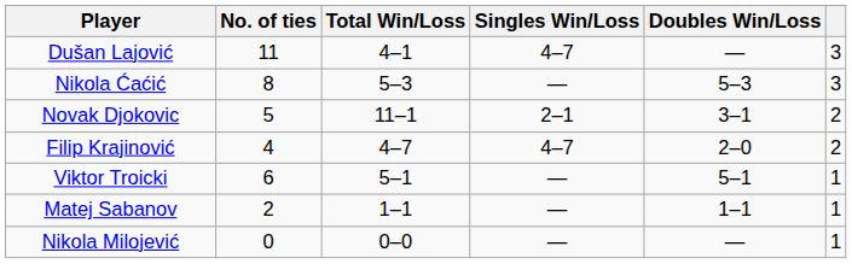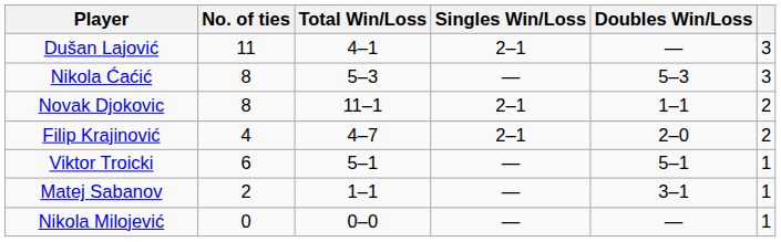 <table class="sortable wikitable">
 <tr>
 <th width=25%>Player</th>
 <th>No. of ties</th>
 <th>Total Win/Loss</th>
 <th>Singles Win/Loss</th>
 <th>Doubles Win/Loss</th>
 <th></th>
 </tr>
 <tr>
 <td align="center"><a href='#'>Dušan Lajović</a></td>
 <td align="center">11</td>
 <td align="center">4–1</td>
-<td align="center">4–7</td>
+<td align="center">2–1</td>
 <td align="center">—</td>
 <td align="center">3</td>
 </tr>
 <tr>
 <td align="center"><a href='#'>Nikola Ćaćić</a></td>
 <td align="center">8</td>
 <td align="center">5–3</td>
 <td align="center">—</td>
 <td align="center">5–3</td>
 <td align="center">3</td>
 </tr>
 <tr>
 <td align="center"><a href='#'>Novak Djokovic</a></td>
-<td align="center">5</td>
+<td align="center">8</td>
 <td align="center">11–1</td>
 <td align="center">2–1</td>
-<td align="center">3–1</td>
+<td align="center">1–1</td>
 <td align="center">2</td>
 </tr>
 <tr>
 <td align="center"><a href='#'>Filip Krajinović</a></td>
 <td align="center">4</td>
 <td align="center">4–7</td>
-<td align="center">4–7</td>
+<td align="center">2–1</td>
 <td align="center">2–0</td>
 <td align="center">2</td>
 </tr>
 <tr>
 <td align="center"><a href='#'>Viktor Troicki</a></td>
 <td align="center">6</td>
 <td align="center">5–1</td>
 <td align="center">—</td>
 <td align="center">5–1</td>
 <td align="center">1</td>
 </tr>
 <tr>
 <td align="center"><a href='#'>Matej Sabanov</a></td>
 <td align="center">2</td>
 <td align="center">1–1</td>
 <td align="center">—</td>
-<td align="center">1–1</td>
+<td align="center">3–1</td>
 <td align="center">1</td>
 </tr>
 <tr>
 <td align="center"><a href='#'>Nikola Milojević</a></td>
 <td align="center">0</td>
 <td align="center">0–0</td>
 <td align="center">—</td>
 <td align="center">—</td>
 <td align="center">1</td>
 </tr>
 </table>
